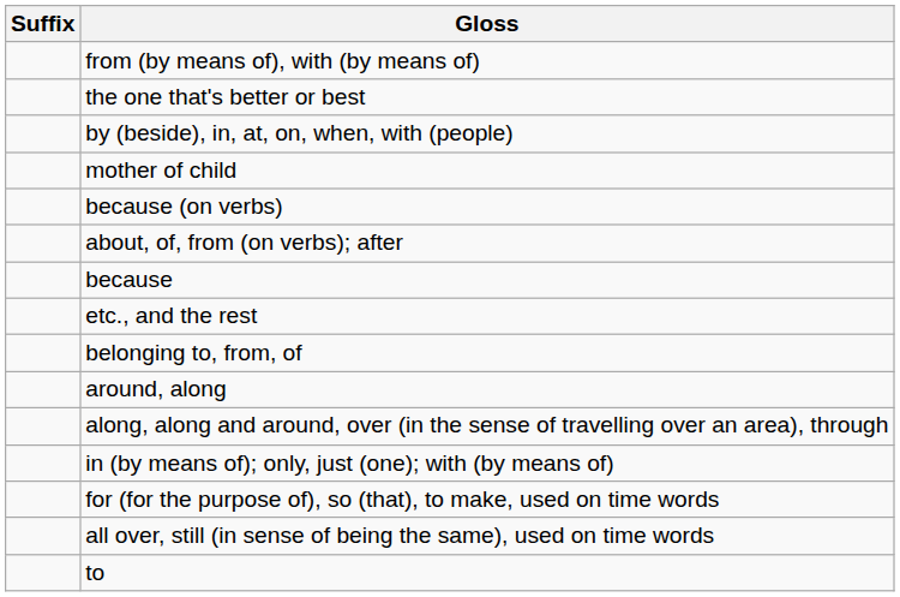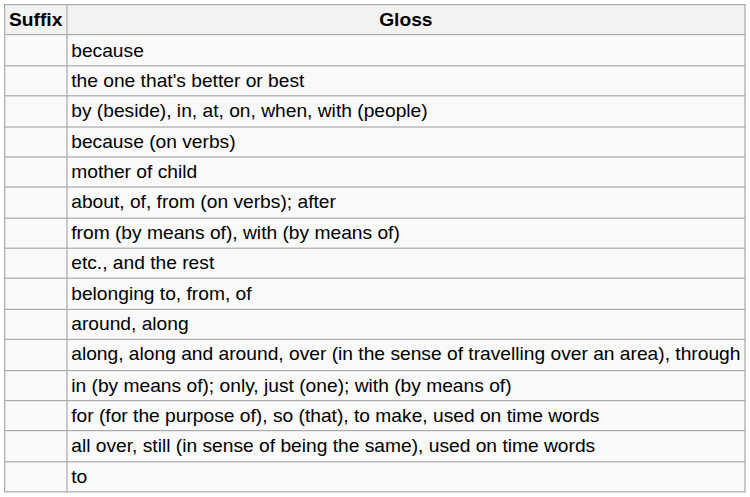 <table class="wikitable">
 <tr>
 <th>Suffix</th>
 <th>Gloss</th>
 </tr>
 <tr>
 <td></td>
-<td>from (by means of), with (by means of)</td>
+<td>because</td>
 </tr>
 <tr>
 <td></td>
 <td>the one that's better or best</td>
 </tr>
 <tr>
 <td></td>
 <td>by (beside), in, at, on, when, with (people)</td>
 </tr>
 <tr>
 <td></td>
-<td>mother of child</td>
+<td>because (on verbs)</td>
 </tr>
 <tr>
 <td></td>
-<td>because (on verbs)</td>
+<td>mother of child</td>
 </tr>
 <tr>
 <td></td>
 <td>about, of, from (on verbs); after</td>
 </tr>
 <tr>
 <td></td>
-<td>because</td>
+<td>from (by means of), with (by means of)</td>
 </tr>
 <tr>
 <td></td>
 <td>etc., and the rest</td>
 </tr>
 <tr>
 <td></td>
 <td>belonging to, from, of</td>
 </tr>
 <tr>
 <td></td>
 <td>around, along</td>
 </tr>
 <tr>
 <td></td>
 <td>along, along and around, over (in the sense of travelling over an area), through</td>
 </tr>
 <tr>
 <td></td>
 <td>in (by means of); only, just (one); with (by means of)</td>
 </tr>
 <tr>
 <td></td>
 <td>for (for the purpose of), so (that), to make, used on time words</td>
 </tr>
 <tr>
 <td></td>
 <td>all over, still (in sense of being the same), used on time words</td>
 </tr>
 <tr>
 <td></td>
 <td>to</td>
 </tr>
 </table>
